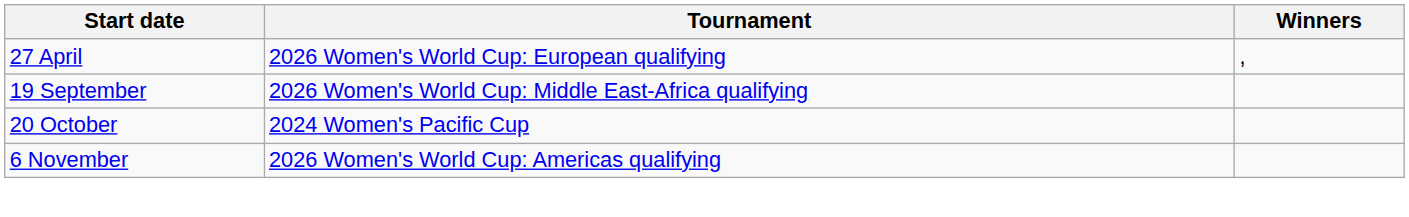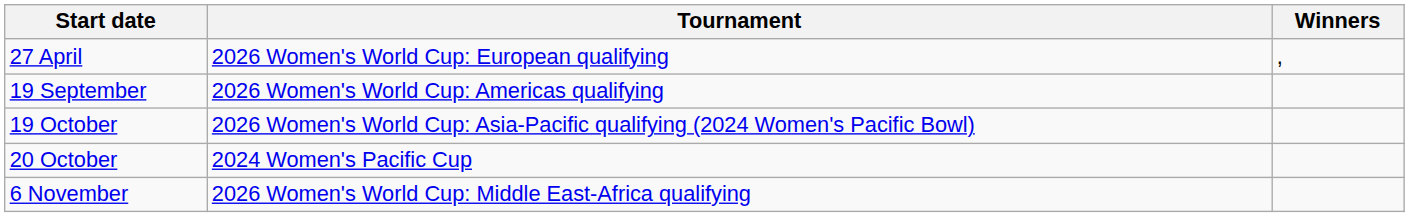 <table class="wikitable unsortable" style="white-space:nowrap" width=65%>
 <tr>
 <th style="text-align:center;">Start date</th>
 <th style="text-align:center;">Tournament</th>
 <th style="text-align:center;">Winners</th>
 </tr>
 <tr>
 <td><a href='#'>27 April</a></td>
 <td><a href='#'>2026 Women's World Cup: European qualifying</a></td>
 <td>, </td>
 </tr>
 <tr>
 <td><a href='#'>19 September</a></td>
-<td><a href='#'>2026 Women's World Cup: Middle East-Africa qualifying</a></td>
+<td><a href='#'>2026 Women's World Cup: Americas qualifying</a></td>
+<td></td>
+</tr>
+<tr>
+<td><a href='#'>19 October</a></td>
+<td><a href='#'>2026 Women's World Cup: Asia-Pacific qualifying (2024 Women's Pacific Bowl)</a></td>
 <td></td>
 </tr>
 <tr>
 <td><a href='#'>20 October</a></td>
 <td><a href='#'>2024 Women's Pacific Cup</a></td>
 <td></td>
 </tr>
 <tr>
 <td><a href='#'>6 November</a></td>
-<td><a href='#'>2026 Women's World Cup: Americas qualifying</a></td>
+<td><a href='#'>2026 Women's World Cup: Middle East-Africa qualifying</a></td>
 <td></td>
 </tr>
 </table>
